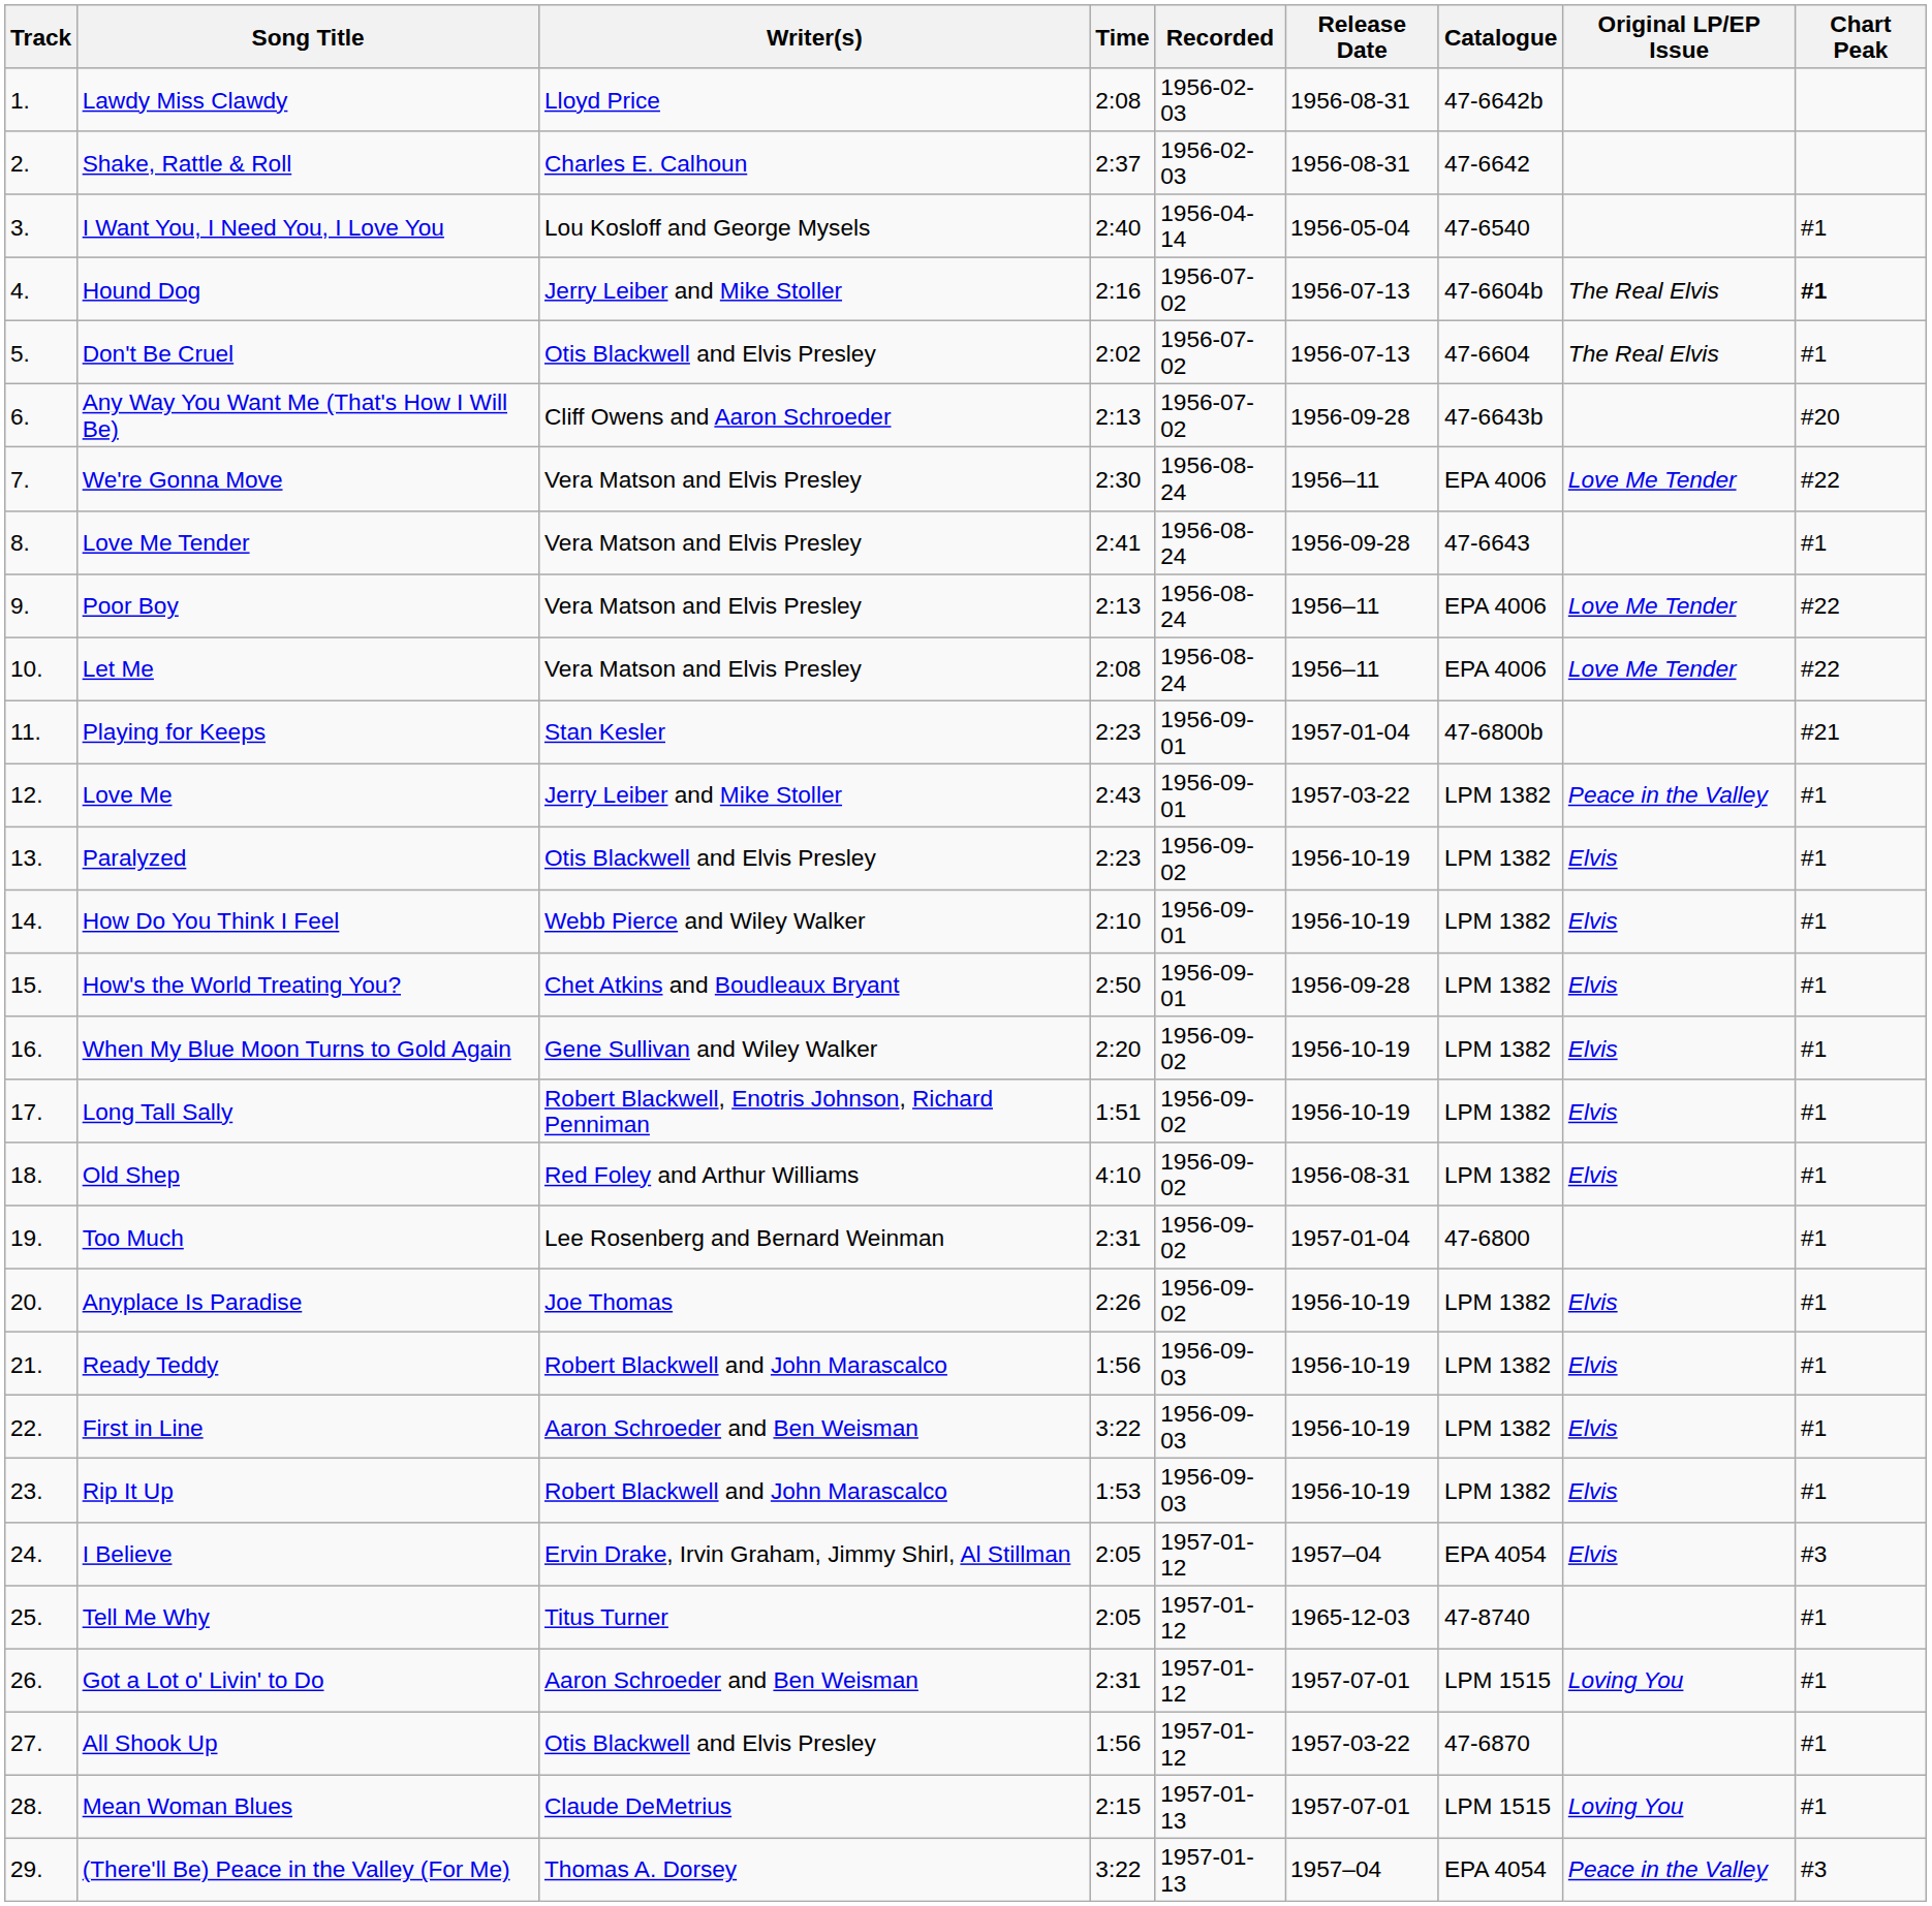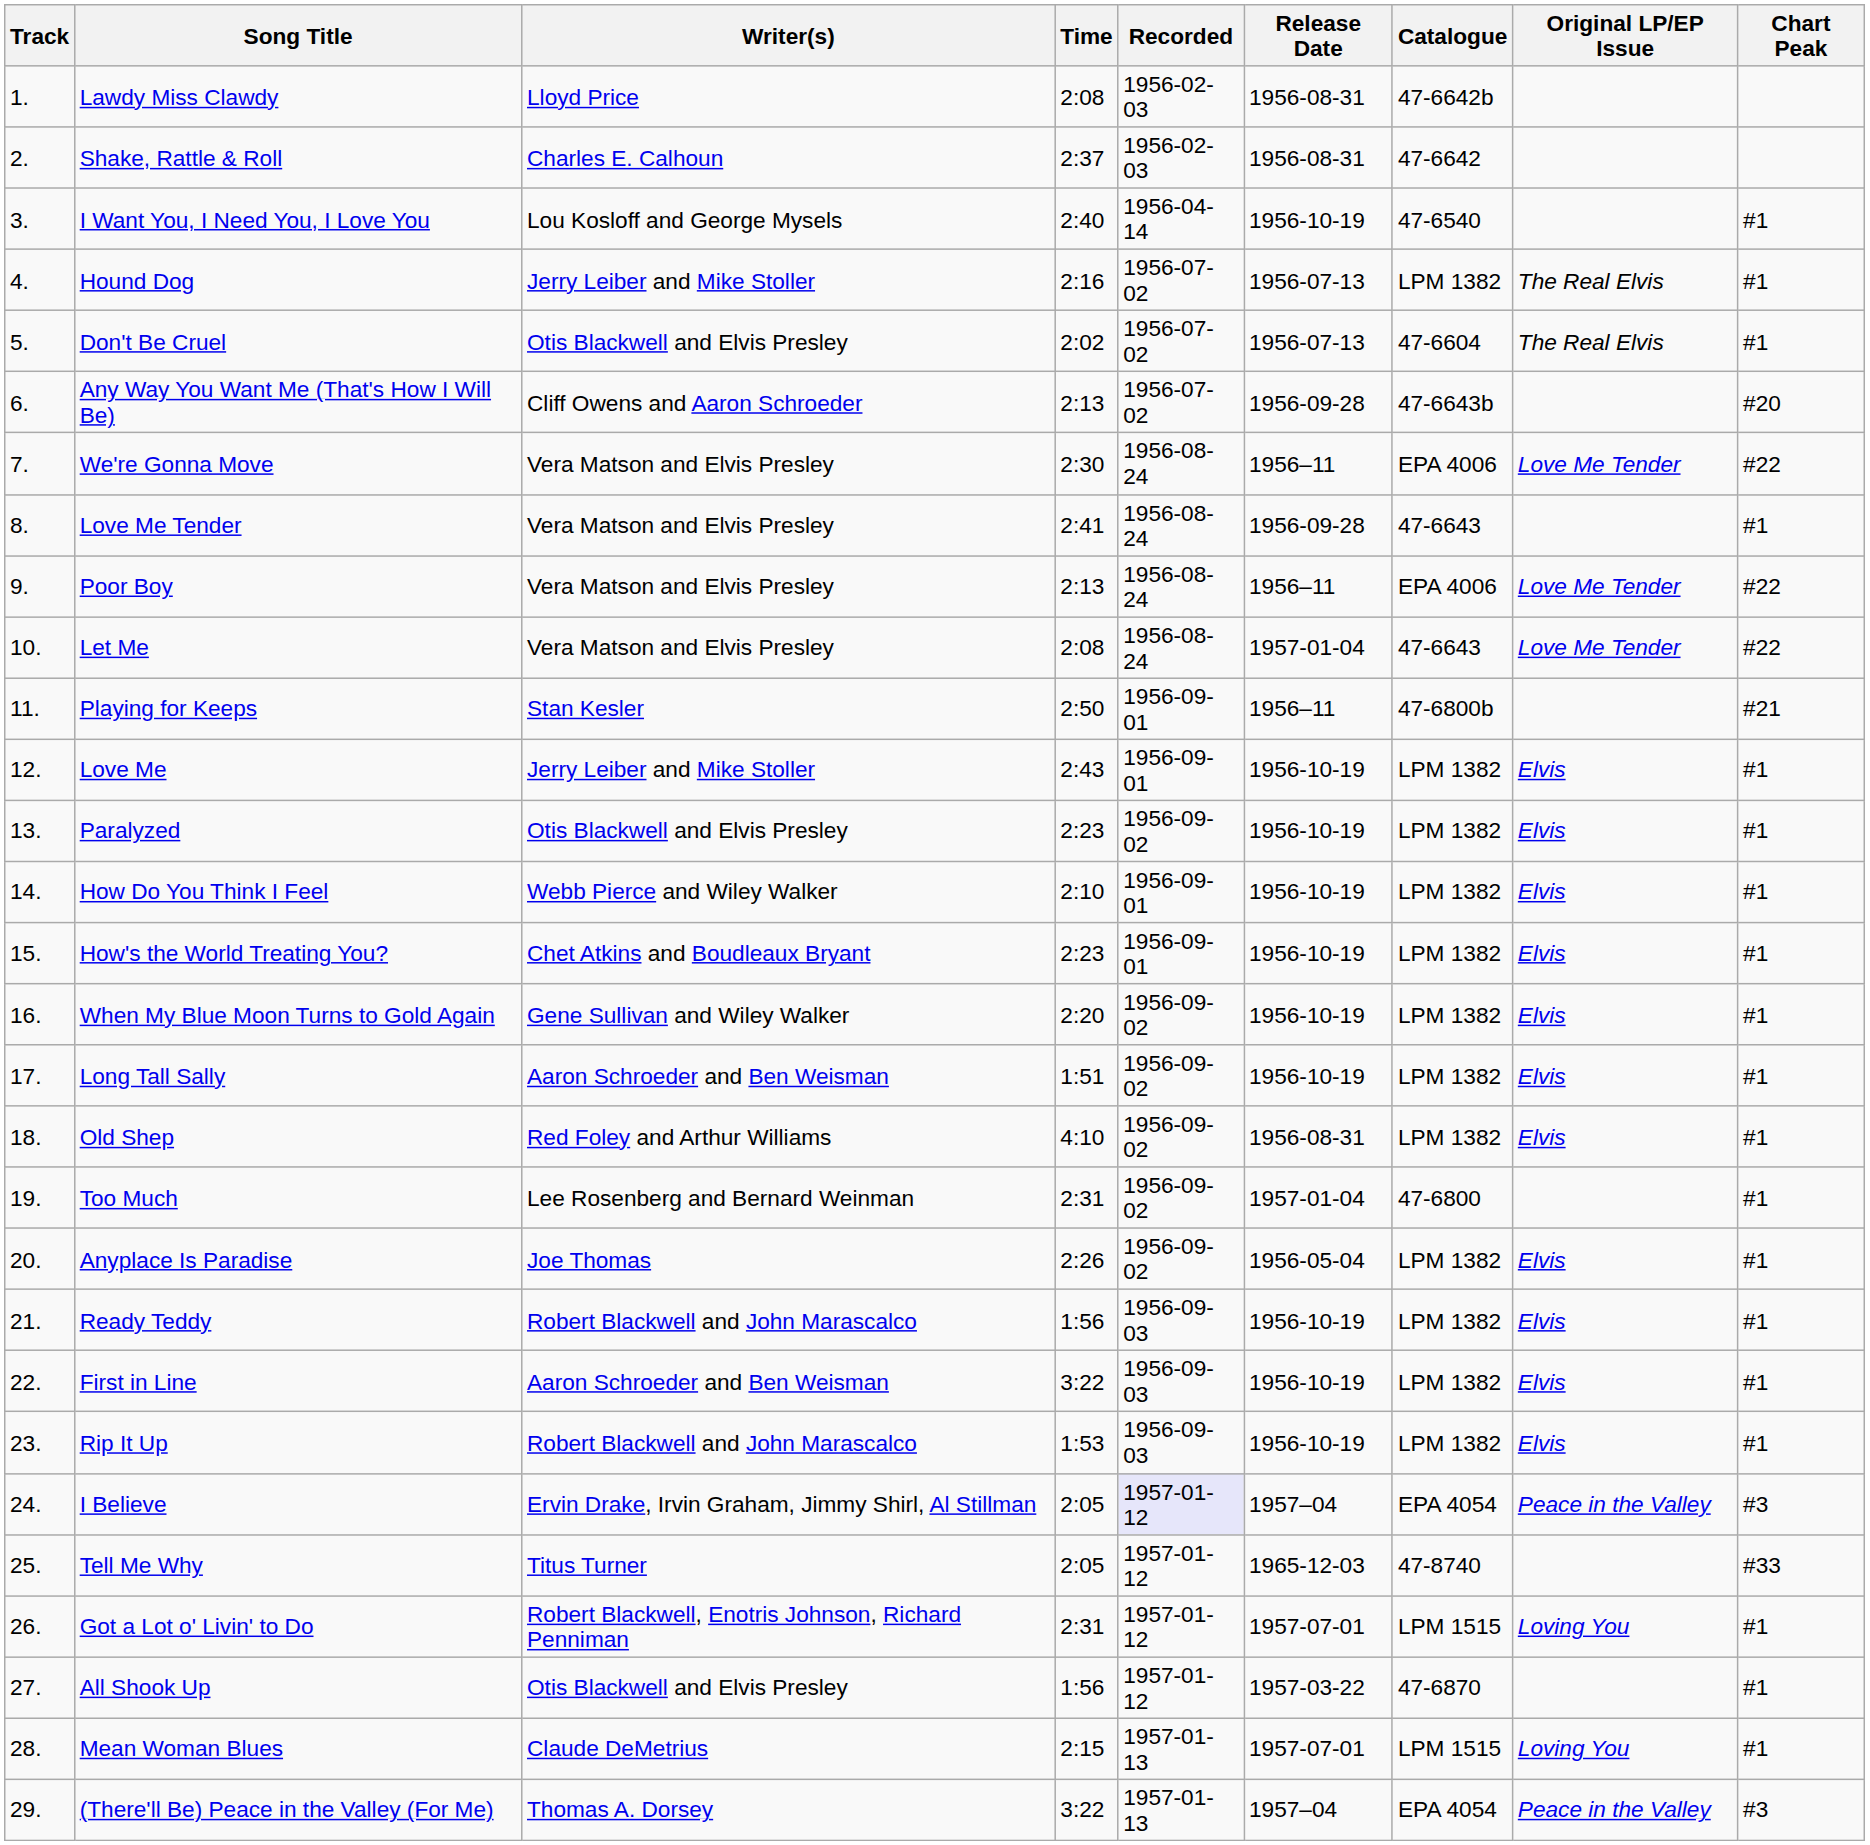 <table class="wikitable" style="font-size:95%;">
 <tr>
 <th>Track</th>
 <th>Song Title</th>
 <th>Writer(s)</th>
 <th>Time</th>
 <th>Recorded</th>
 <th>Release Date</th>
 <th>Catalogue</th>
 <th>Original LP/EP Issue</th>
 <th>Chart Peak</th>
 </tr>
 <tr>
 <td>1.</td>
 <td><a href='#'>Lawdy Miss Clawdy</a></td>
 <td><a href='#'>Lloyd Price</a></td>
 <td>2:08</td>
 <td>1956-02-03</td>
 <td>1956-08-31</td>
 <td>47-6642b</td>
 <td></td>
 <td></td>
 </tr>
 <tr>
 <td>2.</td>
 <td><a href='#'>Shake, Rattle & Roll</a></td>
 <td><a href='#'>Charles E. Calhoun</a></td>
 <td>2:37</td>
 <td>1956-02-03</td>
 <td>1956-08-31</td>
 <td>47-6642</td>
 <td></td>
 <td></td>
 </tr>
 <tr>
 <td>3.</td>
 <td><a href='#'>I Want You, I Need You, I Love You</a></td>
 <td>Lou Kosloff and George Mysels</td>
 <td>2:40</td>
 <td>1956-04-14</td>
-<td>1956-05-04</td>
+<td>1956-10-19</td>
 <td>47-6540</td>
 <td></td>
 <td>#1</td>
 </tr>
 <tr>
 <td>4.</td>
 <td><a href='#'>Hound Dog</a></td>
 <td><a href='#'>Jerry Leiber</a> and <a href='#'>Mike Stoller</a></td>
 <td>2:16</td>
 <td>1956-07-02</td>
 <td>1956-07-13</td>
-<td>47-6604b</td>
+<td>LPM 1382</td>
 <td><em>The Real Elvis</em></td>
-<td><strong>#1</strong></td>
+<td>#1</td>
 </tr>
 <tr>
 <td>5.</td>
 <td><a href='#'>Don't Be Cruel</a></td>
 <td><a href='#'>Otis Blackwell</a> and Elvis Presley</td>
 <td>2:02</td>
 <td>1956-07-02</td>
 <td>1956-07-13</td>
 <td>47-6604</td>
 <td><em>The Real Elvis</em></td>
 <td>#1</td>
 </tr>
 <tr>
 <td>6.</td>
 <td><a href='#'>Any Way You Want Me (That's How I Will Be)</a></td>
 <td>Cliff Owens and <a href='#'>Aaron Schroeder</a></td>
 <td>2:13</td>
 <td>1956-07-02</td>
 <td>1956-09-28</td>
 <td>47-6643b</td>
 <td></td>
 <td>#20</td>
 </tr>
 <tr>
 <td>7.</td>
 <td><a href='#'>We're Gonna Move</a></td>
 <td>Vera Matson and Elvis Presley</td>
 <td>2:30</td>
 <td>1956-08-24</td>
 <td>1956–11</td>
 <td>EPA 4006</td>
 <td><em><a href='#'>Love Me Tender</a></em></td>
 <td>#22</td>
 </tr>
 <tr>
 <td>8.</td>
 <td><a href='#'>Love Me Tender</a></td>
 <td>Vera Matson and Elvis Presley</td>
 <td>2:41</td>
 <td>1956-08-24</td>
 <td>1956-09-28</td>
 <td>47-6643</td>
 <td></td>
 <td>#1</td>
 </tr>
 <tr>
 <td>9.</td>
 <td><a href='#'>Poor Boy</a></td>
 <td>Vera Matson and Elvis Presley</td>
 <td>2:13</td>
 <td>1956-08-24</td>
 <td>1956–11</td>
 <td>EPA 4006</td>
 <td><em><a href='#'>Love Me Tender</a></em></td>
 <td>#22</td>
 </tr>
 <tr>
 <td>10.</td>
 <td><a href='#'>Let Me</a></td>
 <td>Vera Matson and Elvis Presley</td>
 <td>2:08</td>
 <td>1956-08-24</td>
-<td>1956–11</td>
-<td>EPA 4006</td>
+<td>1957-01-04</td>
+<td>47-6643</td>
 <td><em><a href='#'>Love Me Tender</a></em></td>
 <td>#22</td>
 </tr>
 <tr>
 <td>11.</td>
 <td><a href='#'>Playing for Keeps</a></td>
 <td><a href='#'>Stan Kesler</a></td>
-<td>2:23</td>
+<td>2:50</td>
 <td>1956-09-01</td>
-<td>1957-01-04</td>
+<td>1956–11</td>
 <td>47-6800b</td>
 <td></td>
 <td>#21</td>
 </tr>
 <tr>
 <td>12.</td>
 <td><a href='#'>Love Me</a></td>
 <td><a href='#'>Jerry Leiber</a> and <a href='#'>Mike Stoller</a></td>
 <td>2:43</td>
 <td>1956-09-01</td>
-<td>1957-03-22</td>
+<td>1956-10-19</td>
 <td>LPM 1382</td>
-<td><em><a href='#'>Peace in the Valley</a></em></td>
+<td><em><a href='#'>Elvis</a></em></td>
 <td>#1</td>
 </tr>
 <tr>
 <td>13.</td>
 <td><a href='#'>Paralyzed</a></td>
 <td><a href='#'>Otis Blackwell</a> and Elvis Presley</td>
 <td>2:23</td>
 <td>1956-09-02</td>
 <td>1956-10-19</td>
 <td>LPM 1382</td>
 <td><em><a href='#'>Elvis</a></em></td>
 <td>#1</td>
 </tr>
 <tr>
 <td>14.</td>
 <td><a href='#'>How Do You Think I Feel</a></td>
 <td><a href='#'>Webb Pierce</a> and Wiley Walker</td>
 <td>2:10</td>
 <td>1956-09-01</td>
 <td>1956-10-19</td>
 <td>LPM 1382</td>
 <td><em><a href='#'>Elvis</a></em></td>
 <td>#1</td>
 </tr>
 <tr>
 <td>15.</td>
 <td><a href='#'>How's the World Treating You?</a></td>
 <td><a href='#'>Chet Atkins</a> and <a href='#'>Boudleaux Bryant</a></td>
-<td>2:50</td>
+<td>2:23</td>
 <td>1956-09-01</td>
-<td>1956-09-28</td>
+<td>1956-10-19</td>
 <td>LPM 1382</td>
 <td><em><a href='#'>Elvis</a></em></td>
 <td>#1</td>
 </tr>
 <tr>
 <td>16.</td>
 <td><a href='#'>When My Blue Moon Turns to Gold Again</a></td>
 <td><a href='#'>Gene Sullivan</a> and Wiley Walker</td>
 <td>2:20</td>
 <td>1956-09-02</td>
 <td>1956-10-19</td>
 <td>LPM 1382</td>
 <td><em><a href='#'>Elvis</a></em></td>
 <td>#1</td>
 </tr>
 <tr>
 <td>17.</td>
 <td><a href='#'>Long Tall Sally</a></td>
-<td><a href='#'>Robert Blackwell</a>, <a href='#'>Enotris Johnson</a>, <a href='#'>Richard Penniman</a></td>
+<td><a href='#'>Aaron Schroeder</a> and <a href='#'>Ben Weisman</a></td>
 <td>1:51</td>
 <td>1956-09-02</td>
 <td>1956-10-19</td>
 <td>LPM 1382</td>
 <td><em><a href='#'>Elvis</a></em></td>
 <td>#1</td>
 </tr>
 <tr>
 <td>18.</td>
 <td><a href='#'>Old Shep</a></td>
 <td><a href='#'>Red Foley</a> and Arthur Williams</td>
 <td>4:10</td>
 <td>1956-09-02</td>
 <td>1956-08-31</td>
 <td>LPM 1382</td>
 <td><em><a href='#'>Elvis</a></em></td>
 <td>#1</td>
 </tr>
 <tr>
 <td>19.</td>
 <td><a href='#'>Too Much</a></td>
 <td>Lee Rosenberg and Bernard Weinman</td>
 <td>2:31</td>
 <td>1956-09-02</td>
 <td>1957-01-04</td>
 <td>47-6800</td>
 <td></td>
 <td>#1</td>
 </tr>
 <tr>
 <td>20.</td>
 <td><a href='#'>Anyplace Is Paradise</a></td>
 <td><a href='#'>Joe Thomas</a></td>
 <td>2:26</td>
 <td>1956-09-02</td>
-<td>1956-10-19</td>
+<td>1956-05-04</td>
 <td>LPM 1382</td>
 <td><em><a href='#'>Elvis</a></em></td>
 <td>#1</td>
 </tr>
 <tr>
 <td>21.</td>
 <td><a href='#'>Ready Teddy</a></td>
 <td><a href='#'>Robert Blackwell</a> and <a href='#'>John Marascalco</a></td>
 <td>1:56</td>
 <td>1956-09-03</td>
 <td>1956-10-19</td>
 <td>LPM 1382</td>
 <td><em><a href='#'>Elvis</a></em></td>
 <td>#1</td>
 </tr>
 <tr>
 <td>22.</td>
 <td><a href='#'>First in Line</a></td>
 <td><a href='#'>Aaron Schroeder</a> and <a href='#'>Ben Weisman</a></td>
 <td>3:22</td>
 <td>1956-09-03</td>
 <td>1956-10-19</td>
 <td>LPM 1382</td>
 <td><em><a href='#'>Elvis</a></em></td>
 <td>#1</td>
 </tr>
 <tr>
 <td>23.</td>
 <td><a href='#'>Rip It Up</a></td>
 <td><a href='#'>Robert Blackwell</a> and <a href='#'>John Marascalco</a></td>
 <td>1:53</td>
 <td>1956-09-03</td>
 <td>1956-10-19</td>
 <td>LPM 1382</td>
 <td><em><a href='#'>Elvis</a></em></td>
 <td>#1</td>
 </tr>
 <tr>
 <td>24.</td>
 <td><a href='#'>I Believe</a></td>
 <td><a href='#'>Ervin Drake</a>, Irvin Graham, Jimmy Shirl, <a href='#'>Al Stillman</a></td>
 <td>2:05</td>
-<td>1957-01-12</td>
+<td style="background: lavender;">1957-01-12</td>
 <td>1957–04</td>
 <td>EPA 4054</td>
-<td><em><a href='#'>Elvis</a></em></td>
+<td><em><a href='#'>Peace in the Valley</a></em></td>
 <td>#3</td>
 </tr>
 <tr>
 <td>25.</td>
 <td><a href='#'>Tell Me Why</a></td>
 <td><a href='#'>Titus Turner</a></td>
 <td>2:05</td>
 <td>1957-01-12</td>
 <td>1965-12-03</td>
 <td>47-8740</td>
 <td></td>
-<td>#1</td>
+<td>#33</td>
 </tr>
 <tr>
 <td>26.</td>
 <td><a href='#'>Got a Lot o' Livin' to Do</a></td>
-<td><a href='#'>Aaron Schroeder</a> and <a href='#'>Ben Weisman</a></td>
+<td><a href='#'>Robert Blackwell</a>, <a href='#'>Enotris Johnson</a>, <a href='#'>Richard Penniman</a></td>
 <td>2:31</td>
 <td>1957-01-12</td>
 <td>1957-07-01</td>
 <td>LPM 1515</td>
 <td><em><a href='#'>Loving You</a></em></td>
 <td>#1</td>
 </tr>
 <tr>
 <td>27.</td>
 <td><a href='#'>All Shook Up</a></td>
 <td><a href='#'>Otis Blackwell</a> and Elvis Presley</td>
 <td>1:56</td>
 <td>1957-01-12</td>
 <td>1957-03-22</td>
 <td>47-6870</td>
 <td></td>
 <td>#1</td>
 </tr>
 <tr>
 <td>28.</td>
 <td><a href='#'>Mean Woman Blues</a></td>
 <td><a href='#'>Claude DeMetrius</a></td>
 <td>2:15</td>
 <td>1957-01-13</td>
 <td>1957-07-01</td>
 <td>LPM 1515</td>
 <td><em><a href='#'>Loving You</a></em></td>
 <td>#1</td>
 </tr>
 <tr>
 <td>29.</td>
 <td><a href='#'>(There'll Be) Peace in the Valley (For Me)</a></td>
 <td><a href='#'>Thomas A. Dorsey</a></td>
 <td>3:22</td>
 <td>1957-01-13</td>
 <td>1957–04</td>
 <td>EPA 4054</td>
 <td><em><a href='#'>Peace in the Valley</a></em></td>
 <td>#3</td>
 </tr>
 </table>
